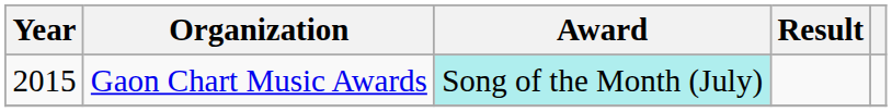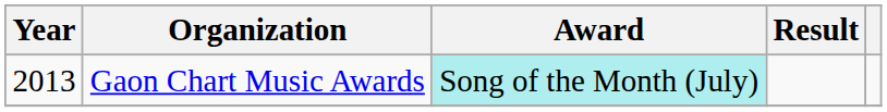 <table class="wikitable plainrowheaders">
 <tr>
 <th scope="col">Year</th>
 <th scope="col">Organization</th>
 <th scope="col">Award</th>
 <th scope="col">Result</th>
 <th class="unsortable"></th>
 </tr>
 <tr>
-<td>2015</td>
+<td>2013</td>
 <td><a href='#'>Gaon Chart Music Awards</a></td>
 <td style="background: paleturquoise;">Song of the Month (July)</td>
 <td></td>
 <td align="center"></td>
 </tr>
 <tr>
 </tr>
 </table>
